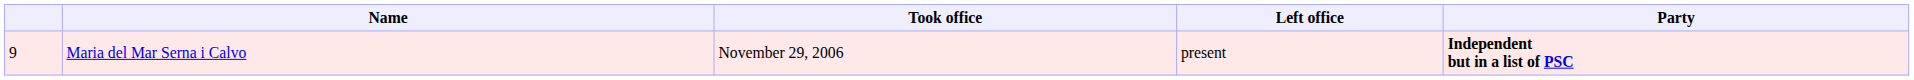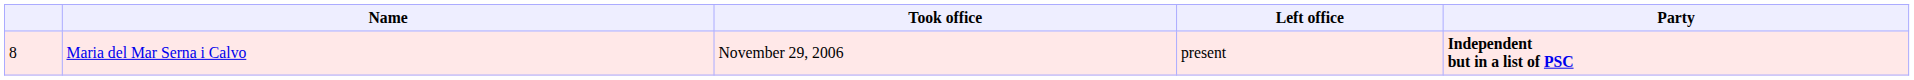 <table border=1 cellpadding=4 cellspacing=0 width=98% style="background-color: #EEEEFF; border: 1px #AAAAFF solid; border-collapse: collapse; padding: 5px">
 <tr>
 <th></th>
 <th>Name</th>
 <th>Took office</th>
 <th>Left office</th>
 <th>Party</th>
 </tr>
 <tr bgcolor=#FFE8E8>
-<td>9</td>
+<td>8</td>
 <td><a href='#'>Maria del Mar Serna i Calvo</a></td>
 <td>November 29, 2006</td>
 <td>present</td>
 <td><strong>Independent <br> but in a list of <a href='#'>PSC</a></strong></td>
 </tr>
 </table>
